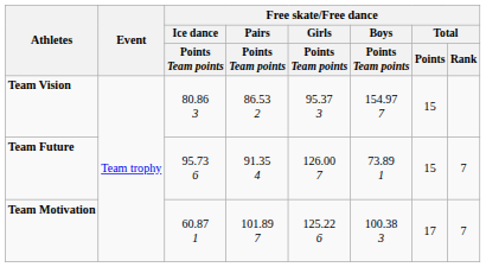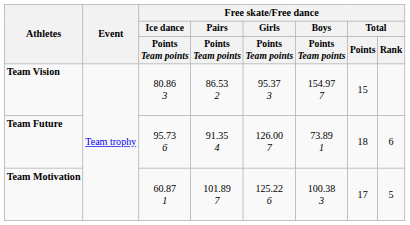 <table class="wikitable" style="font-size:90%">
 <tr>
 <th rowspan=3>Athletes</th>
 <th rowspan=3>Event</th>
 <th colspan=6>Free skate/Free dance</th>
 </tr>
 <tr style="font-size:95%">
 <th>Ice dance</th>
 <th>Pairs</th>
 <th>Girls</th>
 <th>Boys</th>
 <th colspan=2>Total</th>
 </tr>
 <tr style="font-size:95%">
 <th>Points<br><em>Team points</em></th>
 <th>Points<br><em>Team points</em></th>
 <th>Points<br><em>Team points</em></th>
 <th>Points<br><em>Team points</em></th>
 <th>Points</th>
 <th>Rank</th>
 </tr>
 <tr align=center>
 <td align=left><strong>Team Vision</strong><br><br><br><br></td>
 <td align=left rowspan="3"><a href='#'>Team trophy</a></td>
 <td>80.86<br><em>3</em></td>
 <td>86.53<br><em>2</em></td>
 <td>95.37<br><em>3</em></td>
 <td>154.97<br><em>7</em></td>
 <td>15</td>
 <td></td>
 </tr>
 <tr align=center>
 <td align=left><strong>Team Future</strong><br><br><br><br></td>
 <td>95.73<br><em>6</em></td>
 <td>91.35<br><em>4</em></td>
 <td>126.00<br><em>7</em></td>
 <td>73.89<br><em>1</em></td>
-<td>15</td>
-<td>7</td>
+<td>18</td>
+<td>6</td>
 </tr>
 <tr align=center>
 <td align=left><strong>Team Motivation</strong><br><br><br><br></td>
 <td>60.87<br><em>1</em></td>
 <td>101.89<br><em>7</em></td>
 <td>125.22<br><em>6</em></td>
 <td>100.38<br><em>3</em></td>
 <td>17</td>
-<td>7</td>
+<td>5</td>
 </tr>
 </table>
